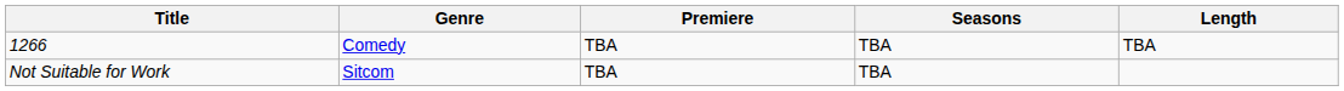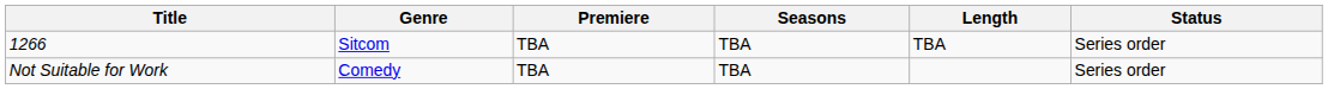 <table class="wikitable sortable" style="width:100%;">
 <tr>
 <th scope="col" style="width:25%;">Title</th>
 <th>Genre</th>
 <th>Premiere</th>
 <th>Seasons</th>
 <th>Length</th>
+<th>Status</th>
 </tr>
 <tr>
 <td><em>1266</em></td>
+<td><a href='#'>Sitcom</a></td>
+<td>TBA</td>
+<td>TBA</td>
+<td>TBA</td>
+<td>Series order</td>
+</tr>
+<tr>
+<td><em>Not Suitable for Work</em></td>
 <td><a href='#'>Comedy</a></td>
 <td>TBA</td>
 <td>TBA</td>
-<td>TBA</td>
-</tr>
-<tr>
-<td><em>Not Suitable for Work</em></td>
-<td><a href='#'>Sitcom</a></td>
-<td>TBA</td>
-<td>TBA</td>
 <td></td>
+<td>Series order</td>
 </tr>
 </table>
